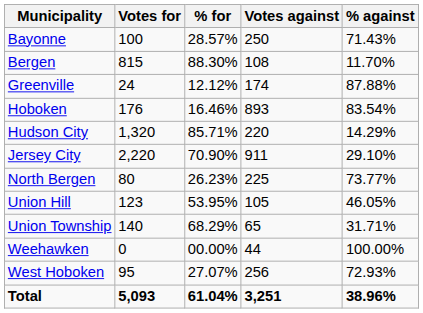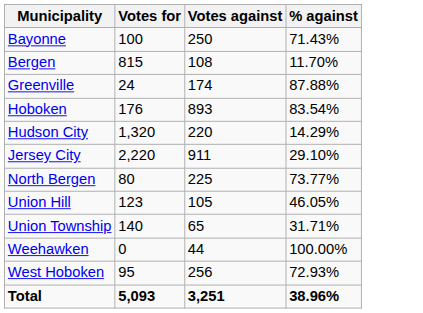 <table class="wikitable sortable">
 <tr>
 <th>Municipality</th>
 <th>Votes for</th>
-<th>% for</th>
 <th>Votes against</th>
 <th>% against</th>
 </tr>
 <tr>
 <td><a href='#'>Bayonne</a></td>
 <td>100</td>
-<td>28.57%</td>
 <td>250</td>
 <td>71.43%</td>
 </tr>
 <tr>
 <td><a href='#'>Bergen</a></td>
 <td>815</td>
-<td>88.30%</td>
 <td>108</td>
 <td>11.70%</td>
 </tr>
 <tr>
 <td><a href='#'>Greenville</a></td>
 <td>24</td>
-<td>12.12%</td>
 <td>174</td>
 <td>87.88%</td>
 </tr>
 <tr>
 <td><a href='#'>Hoboken</a></td>
 <td>176</td>
-<td>16.46%</td>
 <td>893</td>
 <td>83.54%</td>
 </tr>
 <tr>
 <td><a href='#'>Hudson City</a></td>
 <td>1,320</td>
-<td>85.71%</td>
 <td>220</td>
 <td>14.29%</td>
 </tr>
 <tr>
 <td><a href='#'>Jersey City</a></td>
 <td>2,220</td>
-<td>70.90%</td>
 <td>911</td>
 <td>29.10%</td>
 </tr>
 <tr>
 <td><a href='#'>North Bergen</a></td>
 <td>80</td>
-<td>26.23%</td>
 <td>225</td>
 <td>73.77%</td>
 </tr>
 <tr>
 <td><a href='#'>Union Hill</a></td>
 <td>123</td>
-<td>53.95%</td>
 <td>105</td>
 <td>46.05%</td>
 </tr>
 <tr>
 <td><a href='#'>Union Township</a></td>
 <td>140</td>
-<td>68.29%</td>
 <td>65</td>
 <td>31.71%</td>
 </tr>
 <tr>
 <td><a href='#'>Weehawken</a></td>
 <td>0</td>
-<td>00.00%</td>
 <td>44</td>
 <td>100.00%</td>
 </tr>
 <tr>
 <td><a href='#'>West Hoboken</a></td>
 <td>95</td>
-<td>27.07%</td>
 <td>256</td>
 <td>72.93%</td>
 </tr>
 <tr>
 <td><strong>Total</strong></td>
 <td><strong>5,093</strong></td>
-<td><strong>61.04%</strong></td>
 <td><strong>3,251</strong></td>
 <td><strong>38.96%</strong></td>
 </tr>
 </table>
